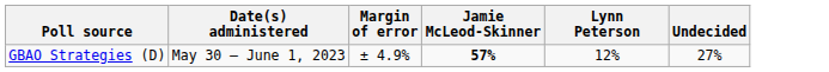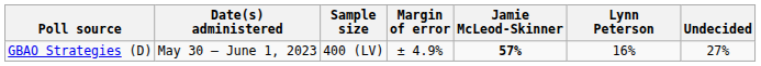 <table class="wikitable" style="font-size:90%;text-align:center;">
 <tr style="vertical-align:bottom">
 <th>Poll source</th>
 <th>Date(s)<br>administered</th>
+<th>Sample<br>size</th>
 <th>Margin<br>of error</th>
 <th style="width:100px;">Jamie<br>McLeod-Skinner</th>
 <th style="width:100px;">Lynn<br>Peterson</th>
 <th>Undecided</th>
 </tr>
 <tr>
 <td style="text-align:left;"><a href='#'>GBAO Strategies</a> (D)</td>
 <td>May 30 – June 1, 2023</td>
+<td>400 (LV)</td>
 <td>± 4.9%</td>
 <td><strong>57%</strong></td>
-<td>12%</td>
+<td>16%</td>
 <td>27%</td>
 </tr>
 </table>
